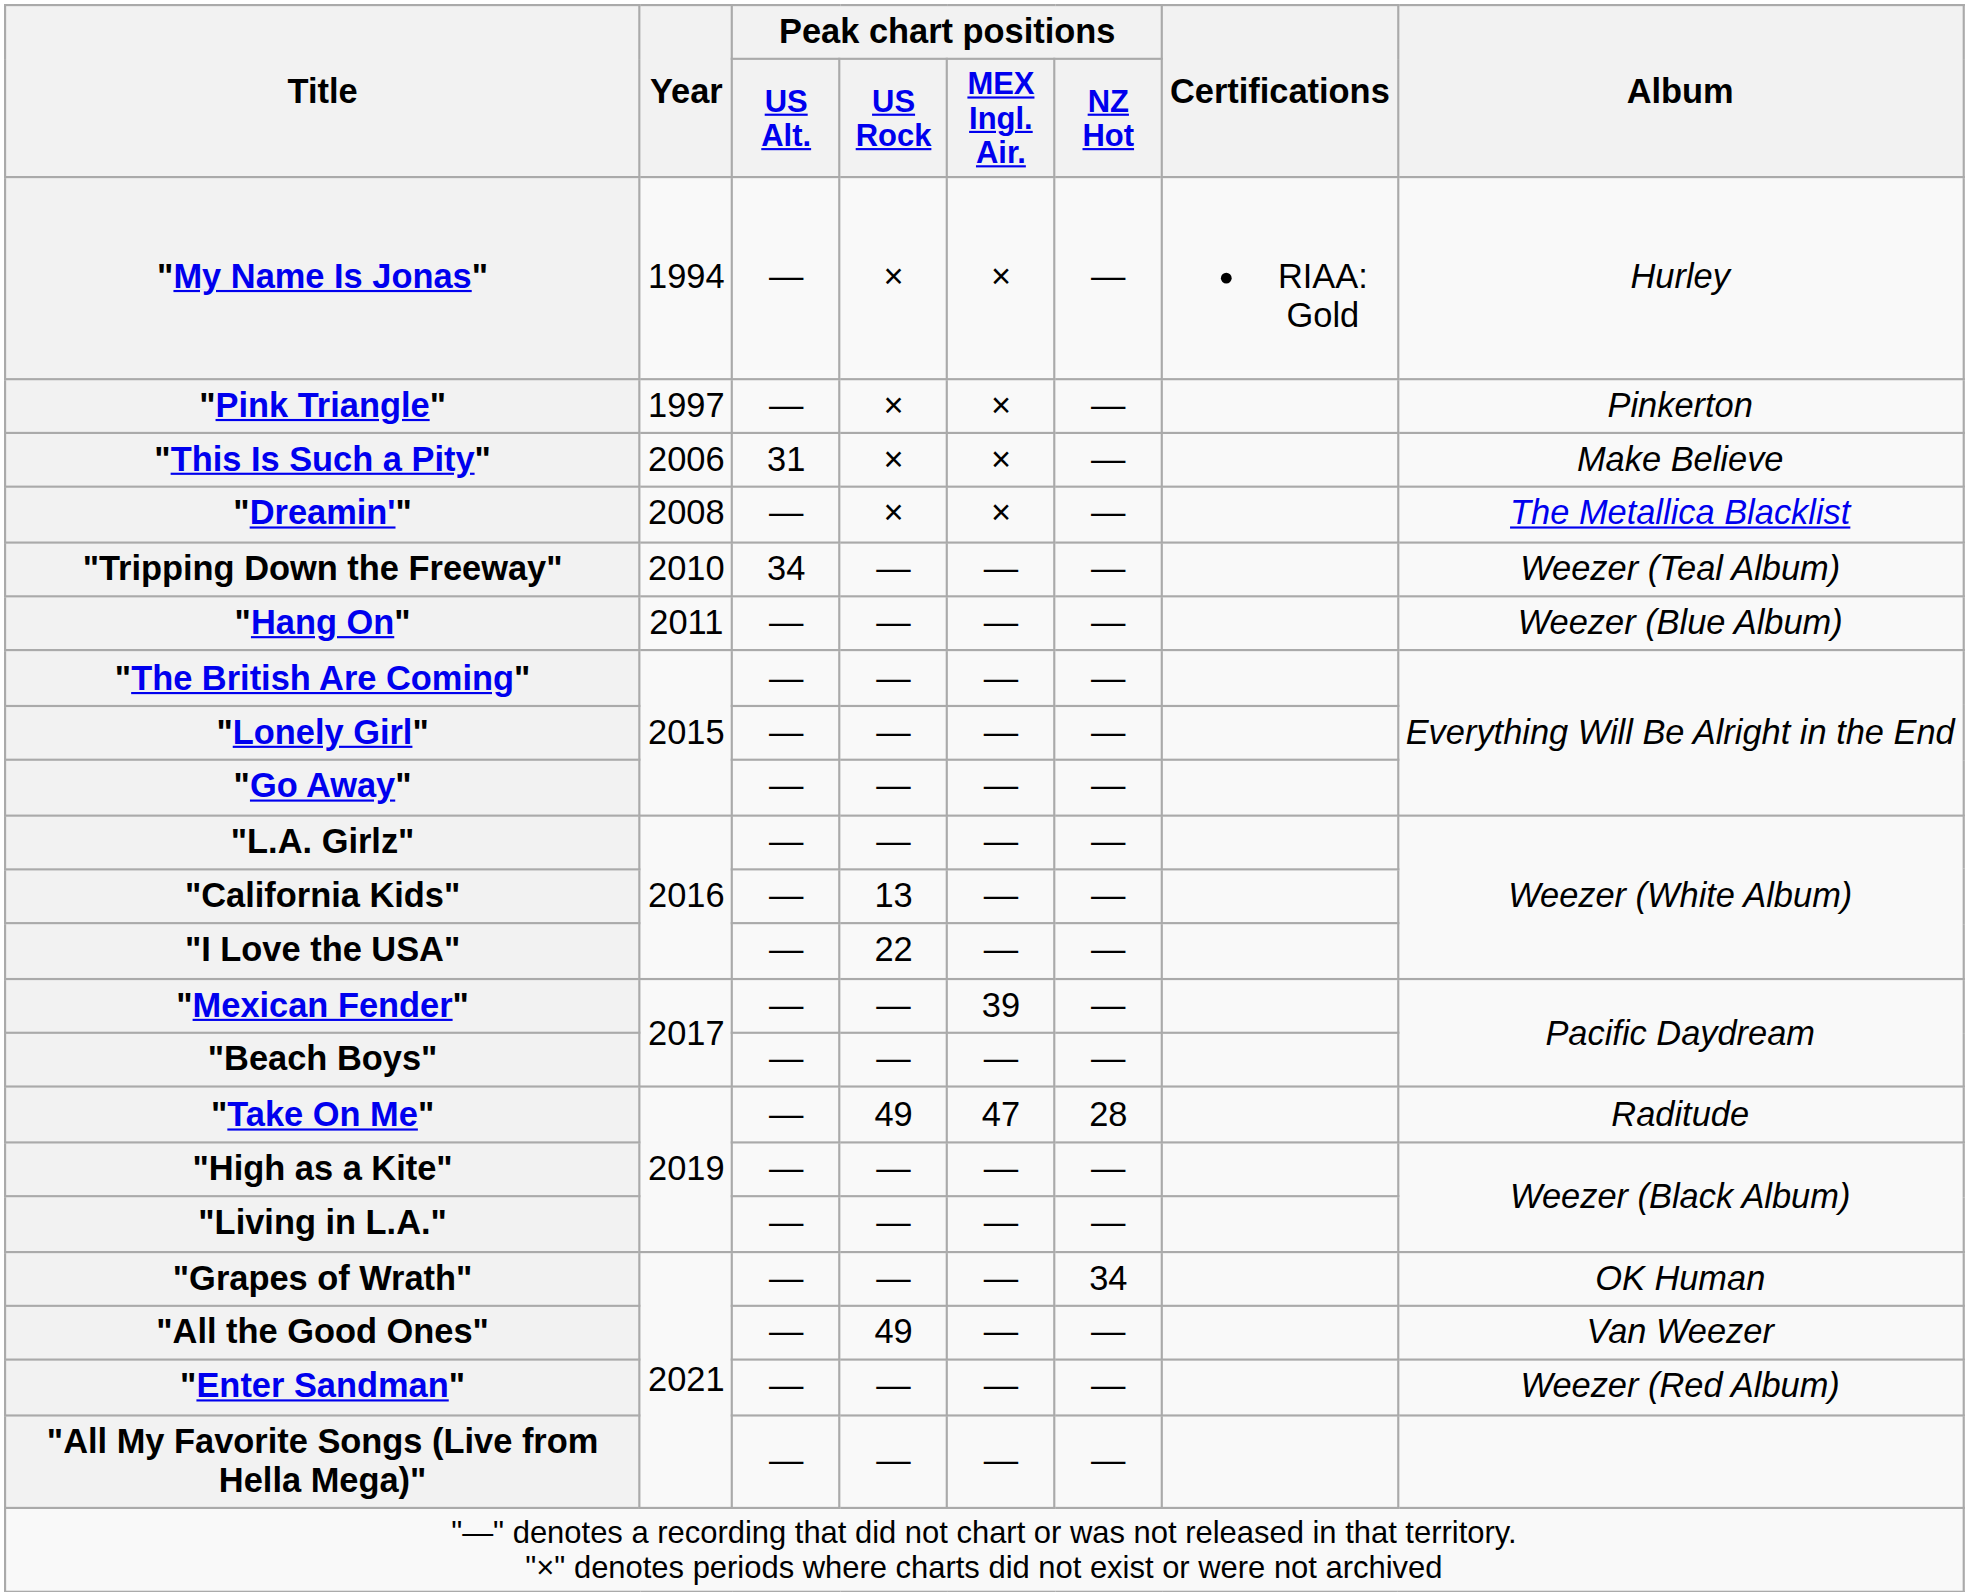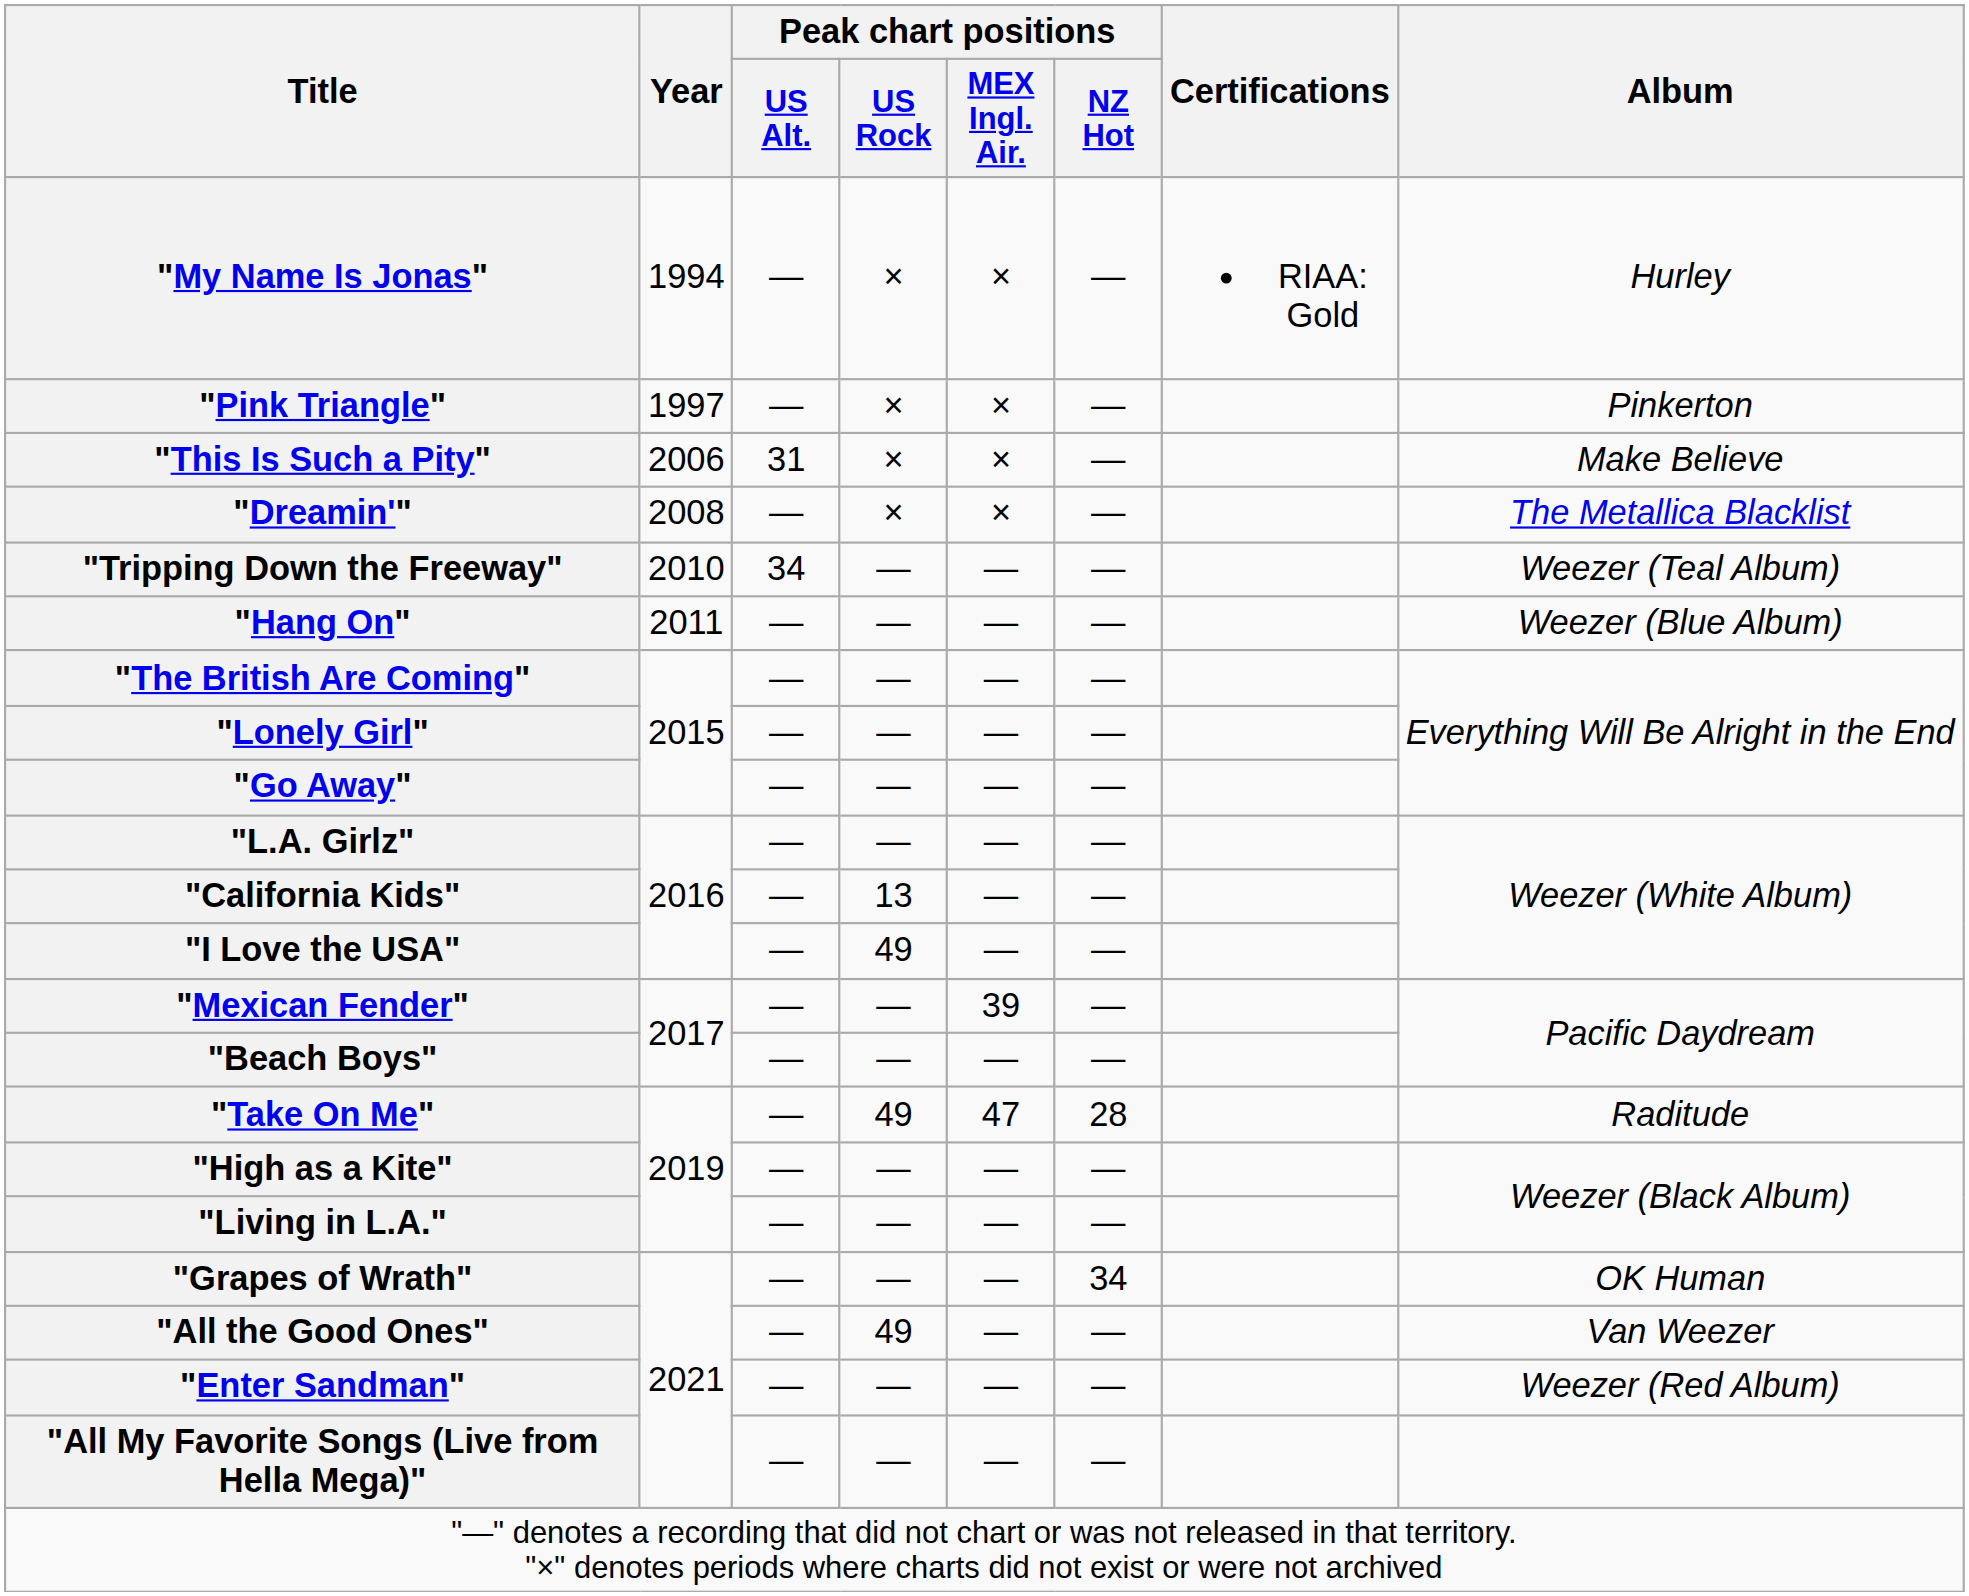 <table class="wikitable plainrowheaders" style="text-align:center;">
 <tr>
 <th scope="col" rowspan="2" style="width:18em;">Title</th>
 <th scope="col" rowspan="2" style="width:2em;">Year</th>
 <th scope="col" colspan="4">Peak chart positions</th>
 <th scope="col" rowspan="2" style="width:2em;">Certifications</th>
 <th scope="col" rowspan="2">Album</th>
 </tr>
 <tr>
 <th scope="col" style="width:3em;font-size:90%;"><a href='#'>US<br>Alt.</a><br></th>
 <th scope="col" style="width:3em;font-size:90%;"><a href='#'>US<br>Rock</a><br></th>
 <th scope="col" style="width:3em;font-size:90%;"><a href='#'>MEX<br>Ingl.<br>Air.</a><br></th>
 <th scope="col" style="width:3em;font-size:90%;"><a href='#'>NZ<br>Hot</a><br></th>
 </tr>
 <tr>
 <th scope="row">"<a href='#'>My Name Is Jonas</a>"</th>
 <td>1994</td>
 <td>—</td>
 <td>×</td>
 <td>×</td>
 <td>—</td>
 <td><br><ul><li>RIAA: Gold</li></ul></td>
 <td><em>Hurley</em></td>
 </tr>
 <tr>
 <th scope="row">"<a href='#'>Pink Triangle</a>"</th>
 <td>1997</td>
 <td>—</td>
 <td>×</td>
 <td>×</td>
 <td>—</td>
 <td></td>
 <td><em>Pinkerton</em></td>
 </tr>
 <tr>
 <th scope="row">"<a href='#'>This Is Such a Pity</a>"</th>
 <td>2006</td>
 <td>31</td>
 <td>×</td>
 <td>×</td>
 <td>—</td>
 <td></td>
 <td><em>Make Believe</em></td>
 </tr>
 <tr>
 <th scope="row">"<a href='#'>Dreamin'</a>"</th>
 <td>2008</td>
 <td>—</td>
 <td>×</td>
 <td>×</td>
 <td>—</td>
 <td></td>
 <td><em><a href='#'>The Metallica Blacklist</a></em></td>
 </tr>
 <tr>
 <th scope="row">"Tripping Down the Freeway"</th>
 <td>2010</td>
 <td>34</td>
 <td>—</td>
 <td>—</td>
 <td>—</td>
 <td></td>
 <td><em>Weezer (Teal Album)</em></td>
 </tr>
 <tr>
 <th scope="row">"<a href='#'>Hang On</a>"</th>
 <td>2011</td>
 <td>—</td>
 <td>—</td>
 <td>—</td>
 <td>—</td>
 <td></td>
 <td><em>Weezer (Blue Album)</em></td>
 </tr>
 <tr>
 <th scope="row">"<a href='#'>The British Are Coming</a>"</th>
 <td rowspan="3">2015</td>
 <td>—</td>
 <td>—</td>
 <td>—</td>
 <td>—</td>
 <td></td>
 <td rowspan="3"><em>Everything Will Be Alright in the End</em></td>
 </tr>
 <tr>
 <th scope="row">"<a href='#'>Lonely Girl</a>"</th>
 <td>—</td>
 <td>—</td>
 <td>—</td>
 <td>—</td>
 <td></td>
 </tr>
 <tr>
 <th scope="row">"<a href='#'>Go Away</a>"</th>
 <td>—</td>
 <td>—</td>
 <td>—</td>
 <td>—</td>
 <td></td>
 </tr>
 <tr>
 <th scope="row">"L.A. Girlz"</th>
 <td rowspan="3">2016</td>
 <td>—</td>
 <td>—</td>
 <td>—</td>
 <td>—</td>
 <td></td>
 <td rowspan="3"><em>Weezer (White Album)</em></td>
 </tr>
 <tr>
 <th scope="row">"California Kids"</th>
 <td>—</td>
 <td>13</td>
 <td>—</td>
 <td>—</td>
 <td></td>
 </tr>
 <tr>
 <th scope="row">"I Love the USA"</th>
 <td>—</td>
-<td>22</td>
+<td>49</td>
 <td>—</td>
 <td>—</td>
 <td></td>
 </tr>
 <tr>
 <th scope="row">"<a href='#'>Mexican Fender</a>"</th>
 <td rowspan="2">2017</td>
 <td>—</td>
 <td>—</td>
 <td>39</td>
 <td>—</td>
 <td></td>
 <td rowspan="2"><em>Pacific Daydream</em></td>
 </tr>
 <tr>
 <th scope="row">"Beach Boys"</th>
 <td>—</td>
 <td>—</td>
 <td>—</td>
 <td>—</td>
 <td></td>
 </tr>
 <tr>
 <th scope="row">"<a href='#'>Take On Me</a>"</th>
 <td rowspan="3">2019</td>
 <td>—</td>
 <td>49</td>
 <td>47</td>
 <td>28</td>
 <td></td>
 <td><em>Raditude</em></td>
 </tr>
 <tr>
 <th scope="row">"High as a Kite"</th>
 <td>—</td>
 <td>—</td>
 <td>—</td>
 <td>—</td>
 <td></td>
 <td rowspan="2"><em>Weezer (Black Album)</em></td>
 </tr>
 <tr>
 <th scope="row">"Living in L.A."</th>
 <td>—</td>
 <td>—</td>
 <td>—</td>
 <td>—</td>
 <td></td>
 </tr>
 <tr>
 <th scope="row">"Grapes of Wrath"</th>
 <td rowspan="4">2021</td>
 <td>—</td>
 <td>—</td>
 <td>—</td>
 <td>34</td>
 <td></td>
 <td><em>OK Human</em></td>
 </tr>
 <tr>
 <th scope="row">"All the Good Ones"</th>
 <td>—</td>
 <td>49</td>
 <td>—</td>
 <td>—</td>
 <td></td>
 <td><em>Van Weezer</em></td>
 </tr>
 <tr>
 <th scope="row">"<a href='#'>Enter Sandman</a>"</th>
 <td>—</td>
 <td>—</td>
 <td>—</td>
 <td>—</td>
 <td></td>
 <td><em>Weezer (Red Album)</em></td>
 </tr>
 <tr>
 <th scope="row">"All My Favorite Songs (Live from Hella Mega)"</th>
 <td>—</td>
 <td>—</td>
 <td>—</td>
 <td>—</td>
 <td></td>
 <td></td>
 </tr>
 <tr>
 <td colspan="15" style="font-size:90%">"—" denotes a recording that did not chart or was not released in that territory.<br>"×" denotes periods where charts did not exist or were not archived</td>
 </tr>
 </table>
